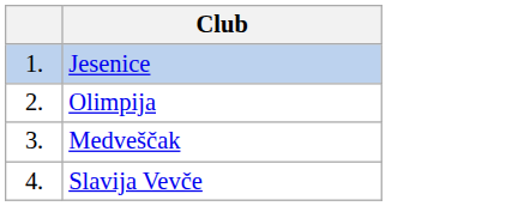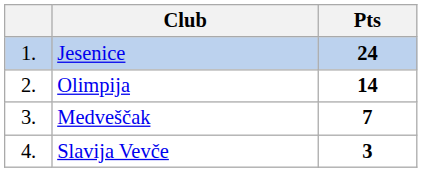 <table class="wikitable">
 <tr>
 <th width="30"></th>
 <th width="200">Club</th>
+<th width="70">Pts</th>
 </tr>
 <tr bgcolor="#BCD2EE" align="center">
 <td>1.</td>
 <td align="left"><a href='#'>Jesenice</a></td>
+<td><strong>24</strong></td>
 </tr>
 <tr bgcolor="#FFFFFF" align="center">
 <td>2.</td>
 <td align="left"><a href='#'>Olimpija</a></td>
+<td><strong>14</strong></td>
 </tr>
 <tr bgcolor="#FFFFFF" align="center">
 <td>3.</td>
 <td align="left"><a href='#'>Medveščak</a></td>
+<td><strong>7</strong></td>
 </tr>
 <tr bgcolor="#FFFFFF" align="center">
 <td>4.</td>
 <td align="left"><a href='#'>Slavija Vevče</a></td>
+<td><strong>3</strong></td>
 </tr>
 </table>
